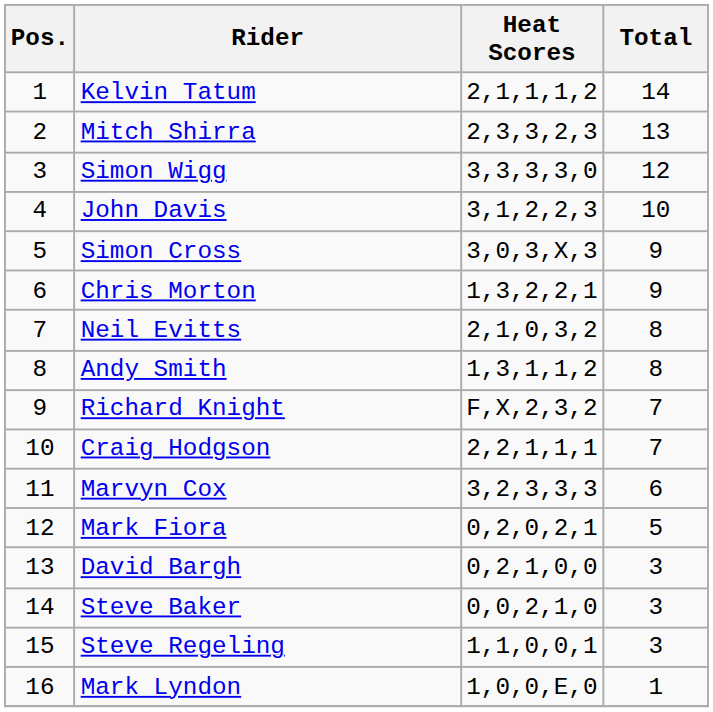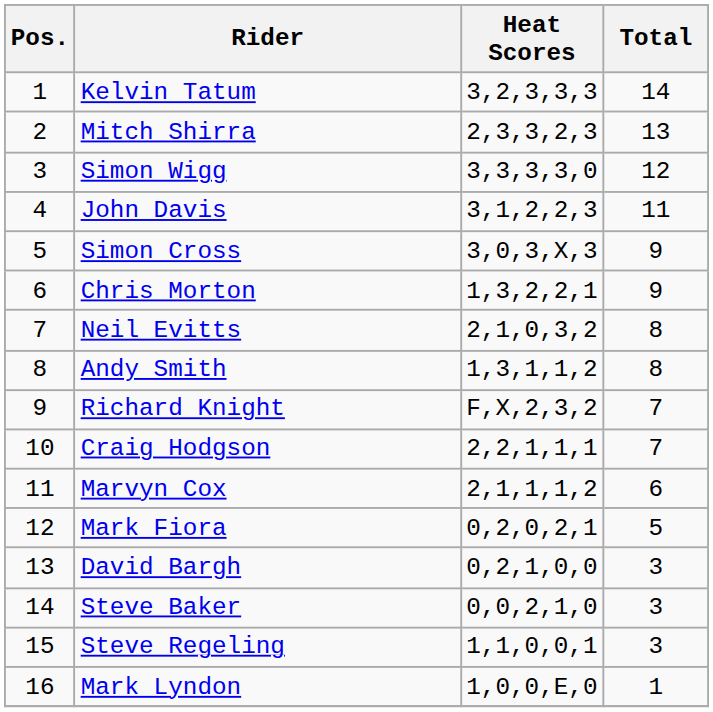 <table class=wikitable>
 <tr>
 <th width=25px>Pos.</th>
 <th width=200px>Rider</th>
 <th width=70px>Heat Scores</th>
 <th width=50px>Total</th>
 </tr>
 <tr align=center >
 <td>1</td>
 <td align=left> <a href='#'>Kelvin Tatum</a></td>
-<td>2,1,1,1,2</td>
+<td>3,2,3,3,3</td>
 <td>14</td>
 </tr>
 <tr align=center >
 <td>2</td>
 <td align=left> <a href='#'>Mitch Shirra</a></td>
 <td>2,3,3,2,3</td>
 <td>13</td>
 </tr>
 <tr align=center >
 <td>3</td>
 <td align=left> <a href='#'>Simon Wigg</a></td>
 <td>3,3,3,3,0</td>
 <td>12</td>
 </tr>
 <tr align=center >
 <td>4</td>
 <td align=left> <a href='#'>John Davis</a></td>
 <td>3,1,2,2,3</td>
-<td>10</td>
+<td>11</td>
 </tr>
 <tr align=center >
 <td>5</td>
 <td align=left> <a href='#'>Simon Cross</a></td>
 <td>3,0,3,X,3</td>
 <td>9</td>
 </tr>
 <tr align=center >
 <td>6</td>
 <td align=left> <a href='#'>Chris Morton</a></td>
 <td>1,3,2,2,1</td>
 <td>9</td>
 </tr>
 <tr align=center >
 <td>7</td>
 <td align=left> <a href='#'>Neil Evitts</a></td>
 <td>2,1,0,3,2</td>
 <td>8</td>
 </tr>
 <tr align=center >
 <td>8</td>
 <td align=left> <a href='#'>Andy Smith</a></td>
 <td>1,3,1,1,2</td>
 <td>8</td>
 </tr>
 <tr align=center >
 <td>9</td>
 <td align=left> <a href='#'>Richard Knight</a></td>
 <td>F,X,2,3,2</td>
 <td>7</td>
 </tr>
 <tr align=center >
 <td>10</td>
 <td align=left> <a href='#'>Craig Hodgson</a></td>
 <td>2,2,1,1,1</td>
 <td>7</td>
 </tr>
 <tr align=center >
 <td>11</td>
 <td align=left> <a href='#'>Marvyn Cox</a></td>
-<td>3,2,3,3,3</td>
+<td>2,1,1,1,2</td>
 <td>6</td>
 </tr>
 <tr align=center >
 <td>12</td>
 <td align=left> <a href='#'>Mark Fiora</a></td>
 <td>0,2,0,2,1</td>
 <td>5</td>
 </tr>
 <tr align=center>
 <td>13</td>
 <td align=left> <a href='#'>David Bargh</a></td>
 <td>0,2,1,0,0</td>
 <td>3</td>
 </tr>
 <tr align=center>
 <td>14</td>
 <td align=left> <a href='#'>Steve Baker</a></td>
 <td>0,0,2,1,0</td>
 <td>3</td>
 </tr>
 <tr align=center>
 <td>15</td>
 <td align=left> <a href='#'>Steve Regeling</a></td>
 <td>1,1,0,0,1</td>
 <td>3</td>
 </tr>
 <tr align=center>
 <td>16</td>
 <td align=left> <a href='#'>Mark Lyndon</a></td>
 <td>1,0,0,E,0</td>
 <td>1</td>
 </tr>
 <tr align=center>
 </tr>
 </table>
